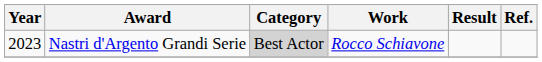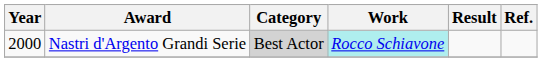 <table class="wikitable">
 <tr>
 <th>Year</th>
 <th>Award</th>
 <th>Category</th>
 <th>Work</th>
 <th>Result</th>
 <th>Ref.</th>
 </tr>
 <tr>
-<td>2023</td>
+<td>2000</td>
 <td><a href='#'>Nastri d'Argento</a> Grandi Serie</td>
 <td style="background: lightgrey;">Best Actor</td>
-<td><em><a href='#'>Rocco Schiavone</a></em></td>
+<td style="background: paleturquoise;"><em><a href='#'>Rocco Schiavone</a></em></td>
 <td></td>
 <td></td>
 </tr>
 <tr>
 </tr>
 </table>
